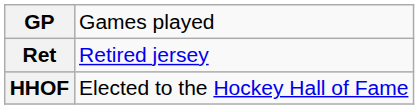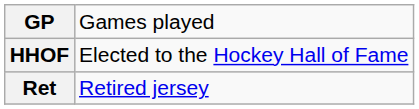 <table class="wikitable" style="font-size:90%;">
 <tr>
 <th>GP</th>
 <td>Games played</td>
 </tr>
 <tr>
+<th>HHOF</th>
+<td>Elected to the <a href='#'>Hockey Hall of Fame</a></td>
+</tr>
+<tr>
 <th>Ret</th>
 <td><a href='#'>Retired jersey</a></td>
 </tr>
-<tr>
-<th>HHOF</th>
-<td>Elected to the <a href='#'>Hockey Hall of Fame</a></td>
-</tr>
 </table>
